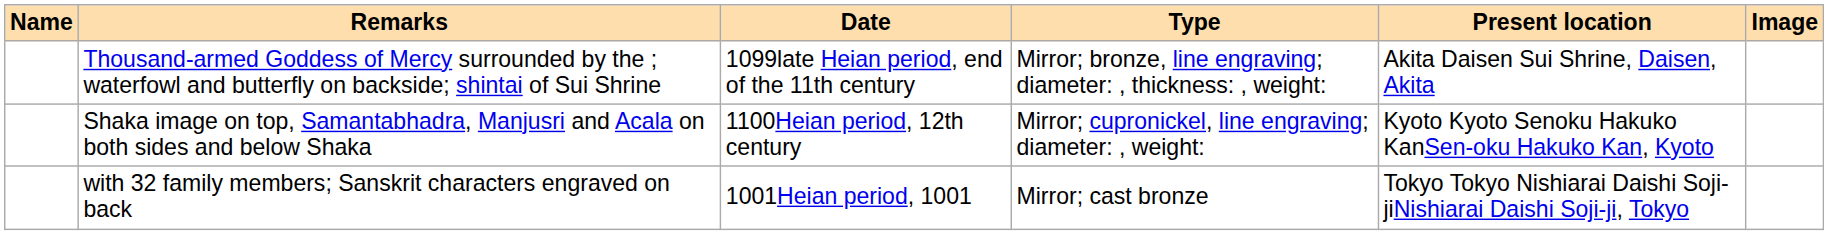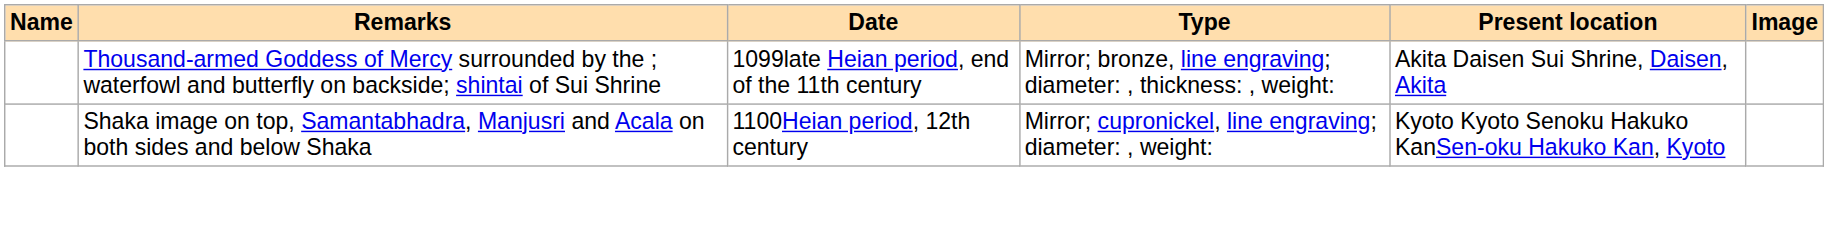 <table class="wikitable sortable" width="100%" style="background:#ffffff;">
 <tr>
 <th align="left" style="background:#ffdead;">Name</th>
 <th align="left" style="background:#ffdead;" class="unsortable">Remarks</th>
 <th align="left" style="background:#ffdead;">Date</th>
 <th align="left" style="background:#ffdead;" class="unsortable">Type</th>
 <th align="left" style="background:#ffdead;">Present location</th>
 <th align="left" style="background:#ffdead;" class="unsortable">Image</th>
 </tr>
 <tr>
 <td></td>
 <td><a href='#'>Thousand-armed Goddess of Mercy</a> surrounded by the ; waterfowl and butterfly on backside; <a href='#'>shintai</a> of Sui Shrine</td>
 <td><span>1099</span>late <a href='#'>Heian period</a>, end of the 11th century</td>
 <td>Mirror; bronze, <a href='#'>line engraving</a>; diameter: , thickness: , weight: </td>
 <td><span>Akita Daisen Sui Shrine</span>, <a href='#'>Daisen</a>, <a href='#'>Akita</a></td>
 <td></td>
 </tr>
 <tr>
 <td></td>
 <td>Shaka image on top, <a href='#'>Samantabhadra</a>, <a href='#'>Manjusri</a> and <a href='#'>Acala</a> on both sides and below Shaka</td>
 <td><span>1100</span><a href='#'>Heian period</a>, 12th century</td>
 <td>Mirror; <a href='#'>cupronickel</a>, <a href='#'>line engraving</a>; diameter: , weight: </td>
 <td><span>Kyoto Kyoto Senoku Hakuko Kan</span><a href='#'>Sen-oku Hakuko Kan</a>, <a href='#'>Kyoto</a></td>
 <td></td>
 </tr>
-<tr>
-<td></td>
-<td> with 32 family members; Sanskrit characters engraved on back</td>
-<td><span>1001</span><a href='#'>Heian period</a>, 1001</td>
-<td>Mirror; cast bronze</td>
-<td><span>Tokyo Tokyo Nishiarai Daishi Soji-ji</span><a href='#'>Nishiarai Daishi Soji-ji</a>, <a href='#'>Tokyo</a></td>
-<td></td>
-</tr>
 </table>
